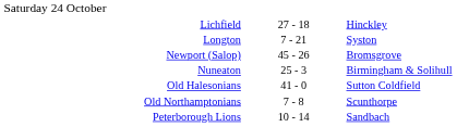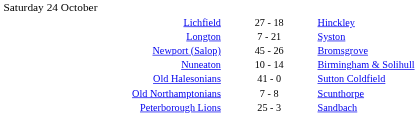 <table style="width:70%;" cellspacing="1">
 <tr>
 <th width=35%></th>
 <th width=15%></th>
 <th></th>
 </tr>
 <tr>
 <td>Saturday 24 October</td>
 </tr>
 <tr style=font-size:90%>
 <td align=right><a href='#'>Lichfield</a></td>
 <td align=center>27 - 18</td>
 <td><a href='#'>Hinckley</a></td>
 </tr>
 <tr style=font-size:90%>
 <td align=right><a href='#'>Longton</a></td>
 <td align=center>7 - 21</td>
 <td><a href='#'>Syston</a></td>
 </tr>
 <tr style=font-size:90%>
 <td align=right><a href='#'>Newport (Salop)</a></td>
 <td align=center>45 - 26</td>
 <td><a href='#'>Bromsgrove</a></td>
 </tr>
 <tr style=font-size:90%>
 <td align=right><a href='#'>Nuneaton</a></td>
-<td align=center>25 - 3</td>
+<td align=center>10 - 14</td>
 <td><a href='#'>Birmingham & Solihull</a></td>
 </tr>
 <tr style=font-size:90%>
 <td align=right><a href='#'>Old Halesonians</a></td>
 <td align=center>41 - 0</td>
 <td><a href='#'>Sutton Coldfield</a></td>
 </tr>
 <tr style=font-size:90%>
 <td align=right><a href='#'>Old Northamptonians</a></td>
 <td align=center>7 - 8</td>
 <td><a href='#'>Scunthorpe</a></td>
 </tr>
 <tr style=font-size:90%>
 <td align=right><a href='#'>Peterborough Lions</a></td>
-<td align=center>10 - 14</td>
+<td align=center>25 - 3</td>
 <td><a href='#'>Sandbach</a></td>
 </tr>
 </table>
